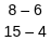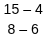 <table style="text-align:center">
 <tr>
 <th width=200></th>
 <th width=100></th>
 <th width=200></th>
 </tr>
 <tr>
 <td align=right><strong></strong></td>
-<td>8 – 6</td>
+<td>15 – 4</td>
 <td align=left></td>
 </tr>
 <tr>
 <td align=right><strong></strong></td>
-<td>15 – 4</td>
+<td>8 – 6</td>
 <td align=left></td>
 </tr>
 </table>
